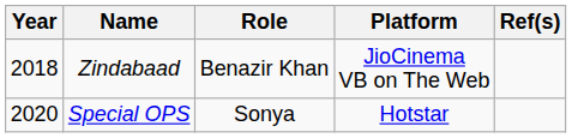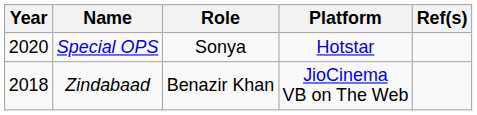 <table class="wikitable" style="text-align:center;">
 <tr>
 <th>Year</th>
 <th>Name</th>
 <th>Role</th>
 <th>Platform</th>
 <th>Ref(s)</th>
 </tr>
 <tr>
+<td>2020</td>
+<td><em><a href='#'>Special OPS</a></em></td>
+<td>Sonya</td>
+<td><a href='#'>Hotstar</a></td>
+<td></td>
+</tr>
+<tr>
 <td>2018</td>
 <td><em>Zindabaad</em></td>
 <td>Benazir Khan</td>
 <td><a href='#'>JioCinema</a><br>VB on The Web</td>
 <td></td>
 </tr>
-<tr>
-<td>2020</td>
-<td><em><a href='#'>Special OPS</a></em></td>
-<td>Sonya</td>
-<td><a href='#'>Hotstar</a></td>
-<td></td>
-</tr>
 </table>
